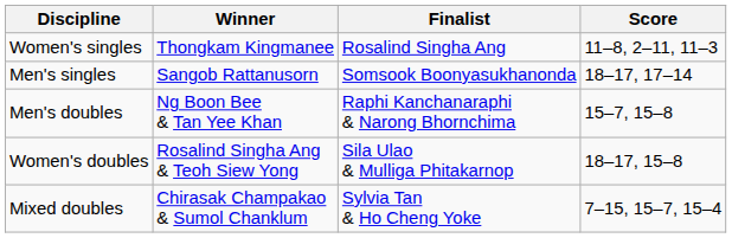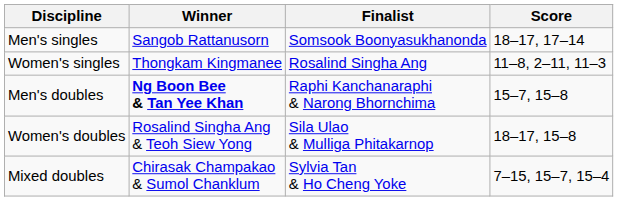 <table class=wikitable>
 <tr>
 <th>Discipline</th>
 <th>Winner</th>
 <th>Finalist</th>
 <th>Score</th>
 </tr>
 <tr>
+<td>Men's singles</td>
+<td> <a href='#'>Sangob Rattanusorn</a></td>
+<td> <a href='#'>Somsook Boonyasukhanonda</a></td>
+<td>18–17, 17–14</td>
+</tr>
+<tr>
 <td>Women's singles</td>
 <td> <a href='#'>Thongkam Kingmanee</a></td>
 <td> <a href='#'>Rosalind Singha Ang</a></td>
 <td>11–8, 2–11, 11–3</td>
 </tr>
 <tr>
-<td>Men's singles</td>
-<td> <a href='#'>Sangob Rattanusorn</a></td>
-<td> <a href='#'>Somsook Boonyasukhanonda</a></td>
-<td>18–17, 17–14</td>
-</tr>
-<tr>
 <td>Men's doubles</td>
-<td> <a href='#'>Ng Boon Bee</a><br> & <a href='#'>Tan Yee Khan</a></td>
+<td><strong> <a href='#'>Ng Boon Bee</a><br> & <a href='#'>Tan Yee Khan</a></strong></td>
 <td> <a href='#'>Raphi Kanchanaraphi</a><br> & <a href='#'>Narong Bhornchima</a></td>
 <td>15–7, 15–8</td>
 </tr>
 <tr>
 <td>Women's doubles</td>
 <td> <a href='#'>Rosalind Singha Ang</a><br> & <a href='#'>Teoh Siew Yong</a></td>
 <td> <a href='#'>Sila Ulao</a><br> & <a href='#'>Mulliga Phitakarnop</a></td>
 <td>18–17, 15–8</td>
 </tr>
 <tr>
 <td>Mixed doubles</td>
 <td> <a href='#'>Chirasak Champakao</a><br> & <a href='#'>Sumol Chanklum</a></td>
 <td> <a href='#'>Sylvia Tan</a><br> & <a href='#'>Ho Cheng Yoke</a></td>
 <td>7–15, 15–7, 15–4</td>
 </tr>
 </table>
